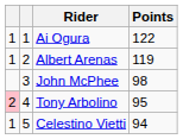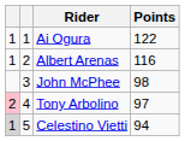 <table class="wikitable" style="font-size: 95%;">
 <tr>
 <th></th>
 <th></th>
 <th>Rider</th>
 <th>Points</th>
 </tr>
 <tr>
 <td> 1</td>
 <td align=center>1</td>
 <td> <a href='#'>Ai Ogura</a></td>
 <td align=left>122</td>
 </tr>
 <tr>
 <td> 1</td>
 <td align=center>2</td>
 <td> <a href='#'>Albert Arenas</a></td>
-<td align=left>119</td>
+<td align=left>116</td>
 </tr>
 <tr>
 <td></td>
 <td align=center>3</td>
 <td> <a href='#'>John McPhee</a></td>
 <td align=left>98</td>
 </tr>
 <tr>
 <td style="background: pink;"> 2</td>
 <td align=center>4</td>
 <td> <a href='#'>Tony Arbolino</a></td>
-<td align=left>95</td>
+<td align=left>97</td>
 </tr>
 <tr>
-<td> 1</td>
+<td style="background: lightgrey;"> 1</td>
 <td align=center>5</td>
 <td> <a href='#'>Celestino Vietti</a></td>
 <td align=left>94</td>
 </tr>
 </table>
